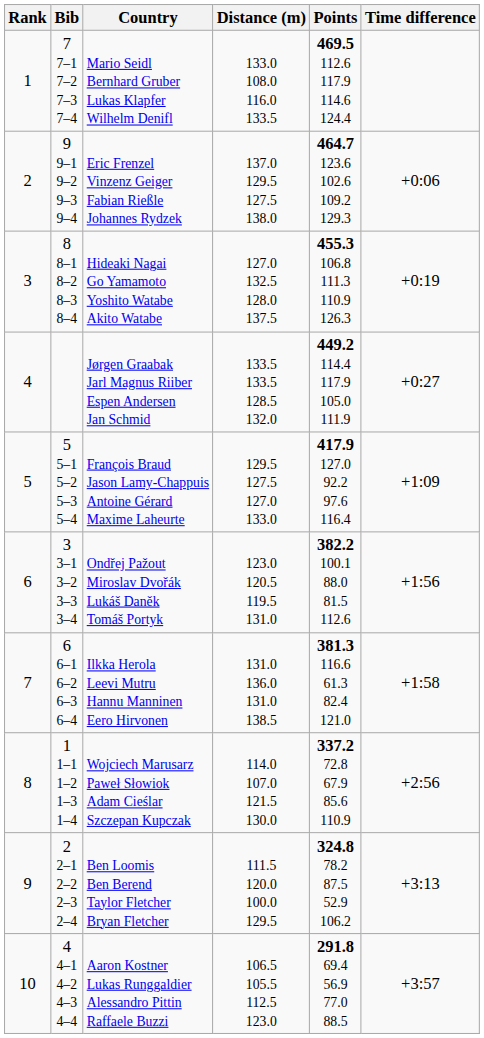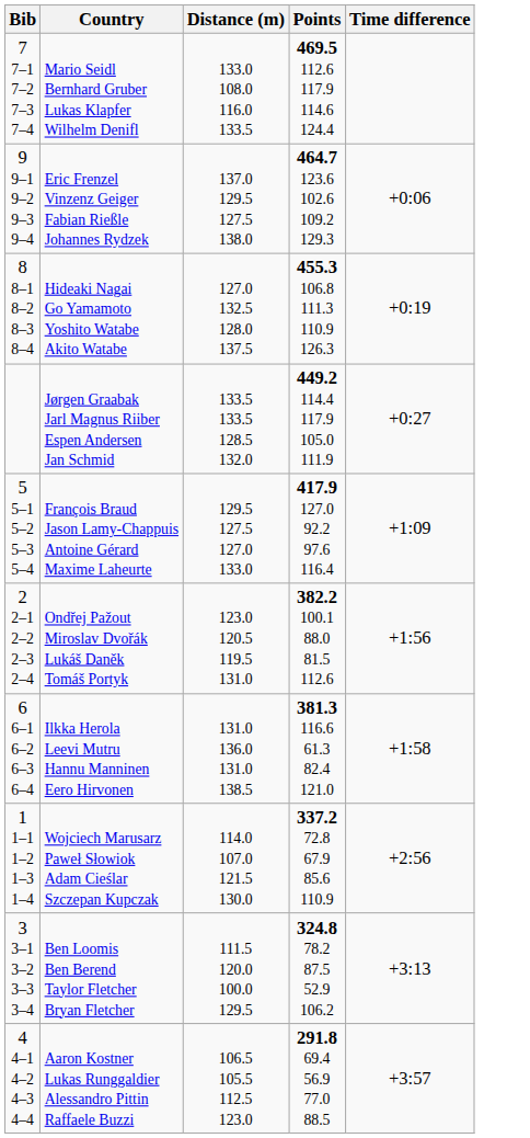 <table class="wikitable sortable" style="text-align:center">
 <tr>
-<th>Rank</th>
 <th>Bib</th>
 <th>Country</th>
 <th>Distance (m)</th>
 <th>Points</th>
 <th>Time difference</th>
 </tr>
 <tr>
-<td>1</td>
 <td>7<br><small>7–1<br>7–2<br>7–3<br>7–4</small></td>
 <td align="left"><br><small><a href='#'>Mario Seidl</a><br><a href='#'>Bernhard Gruber</a><br><a href='#'>Lukas Klapfer</a><br><a href='#'>Wilhelm Denifl</a></small></td>
 <td><br><small>133.0<br>108.0<br> 116.0<br>133.5</small></td>
 <td><strong>469.5</strong><br><small>112.6<br>117.9<br>114.6<br>124.4</small></td>
 <td></td>
 </tr>
 <tr>
-<td>2</td>
 <td>9<br><small>9–1<br>9–2<br>9–3<br>9–4</small></td>
 <td align="left"><br><small><a href='#'>Eric Frenzel</a><br><a href='#'>Vinzenz Geiger</a><br><a href='#'>Fabian Rießle</a><br><a href='#'>Johannes Rydzek</a></small></td>
 <td><br><small>137.0<br>129.5<br>127.5<br>138.0</small></td>
 <td><strong>464.7</strong><br><small>123.6<br>102.6<br>109.2<br>129.3</small></td>
 <td>+0:06</td>
 </tr>
 <tr>
-<td>3</td>
 <td>8<br><small>8–1<br>8–2<br>8–3<br>8–4</small></td>
 <td align="left"><br><small><a href='#'>Hideaki Nagai</a><br><a href='#'>Go Yamamoto</a><br><a href='#'>Yoshito Watabe</a><br><a href='#'>Akito Watabe</a></small></td>
 <td><br><small>127.0<br>132.5<br> 128.0<br>137.5</small></td>
 <td><strong>455.3</strong><br><small>106.8<br> 111.3<br> 110.9<br>126.3</small></td>
 <td>+0:19</td>
 </tr>
 <tr>
-<td>4</td>
 <td></td>
 <td align="left"><br><small><a href='#'>Jørgen Graabak</a><br><a href='#'>Jarl Magnus Riiber</a><br><a href='#'>Espen Andersen</a><br><a href='#'>Jan Schmid</a></small></td>
 <td><br><small>133.5<br>133.5<br>128.5<br>132.0</small></td>
 <td><strong>449.2</strong><br><small>114.4<br>117.9<br>105.0<br>111.9</small></td>
 <td>+0:27</td>
 </tr>
 <tr>
-<td>5</td>
 <td>5<br><small>5–1<br>5–2<br>5–3<br>5–4</small></td>
 <td align="left"><br><small><a href='#'>François Braud</a><br><a href='#'>Jason Lamy-Chappuis</a><br><a href='#'>Antoine Gérard</a><br><a href='#'>Maxime Laheurte</a></small></td>
 <td><br><small>129.5<br>127.5<br>127.0<br>133.0</small></td>
 <td><strong>417.9</strong><br><small>127.0<br>92.2<br>97.6<br>116.4</small></td>
 <td>+1:09</td>
 </tr>
 <tr>
-<td>6</td>
-<td>3<br><small>3–1<br>3–2<br>3–3<br>3–4</small></td>
+<td>2<br><small>2–1<br>2–2<br>2–3<br>2–4</small></td>
 <td align="left"><br><small><a href='#'>Ondřej Pažout</a><br><a href='#'>Miroslav Dvořák</a><br><a href='#'>Lukáš Daněk</a><br><a href='#'>Tomáš Portyk</a></small></td>
 <td><br><small> 123.0<br>120.5<br> 119.5<br>131.0</small></td>
 <td><strong>382.2</strong><br><small>100.1<br>88.0<br>81.5<br>112.6</small></td>
 <td>+1:56</td>
 </tr>
 <tr>
-<td>7</td>
 <td>6<br><small>6–1<br>6–2<br>6–3<br>6–4</small></td>
 <td align="left"><br><small><a href='#'>Ilkka Herola</a><br><a href='#'>Leevi Mutru</a><br><a href='#'>Hannu Manninen</a><br><a href='#'>Eero Hirvonen</a></small></td>
 <td><br><small>131.0<br>136.0<br>131.0<br> 138.5</small></td>
 <td><strong>381.3</strong><br><small> 116.6<br>61.3<br>82.4<br>121.0</small></td>
 <td>+1:58</td>
 </tr>
 <tr>
-<td>8</td>
 <td>1<br><small>1–1<br>1–2<br>1–3<br>1–4</small></td>
 <td align="left"><br><small><a href='#'>Wojciech Marusarz</a><br><a href='#'>Paweł Słowiok</a><br><a href='#'>Adam Cieślar</a><br><a href='#'>Szczepan Kupczak</a></small></td>
 <td><br><small>114.0<br>107.0<br>121.5<br>130.0</small></td>
 <td><strong>337.2</strong><br><small>72.8<br>67.9<br>85.6<br> 110.9</small></td>
 <td>+2:56</td>
 </tr>
 <tr>
-<td>9</td>
-<td>2<br><small>2–1<br>2–2<br>2–3<br>2–4</small></td>
+<td>3<br><small>3–1<br>3–2<br>3–3<br>3–4</small></td>
 <td align="left"><br><small><a href='#'>Ben Loomis</a><br><a href='#'>Ben Berend</a><br><a href='#'>Taylor Fletcher</a><br><a href='#'>Bryan Fletcher</a></small></td>
 <td><br><small> 111.5 <br>120.0<br>100.0<br>129.5</small></td>
 <td><strong>324.8</strong><br><small>78.2<br>87.5<br>52.9<br>106.2</small></td>
 <td>+3:13</td>
 </tr>
 <tr>
-<td>10</td>
 <td>4<br><small>4–1<br>4–2<br>4–3<br>4–4</small></td>
 <td align="left"><br><small><a href='#'>Aaron Kostner</a><br><a href='#'>Lukas Runggaldier</a><br><a href='#'>Alessandro Pittin</a><br><a href='#'>Raffaele Buzzi</a></small></td>
 <td><br><small>106.5<br> 105.5<br>112.5<br>123.0</small></td>
 <td><strong>291.8</strong><br><small>69.4<br>56.9<br>77.0<br>88.5</small></td>
 <td>+3:57</td>
 </tr>
 </table>
